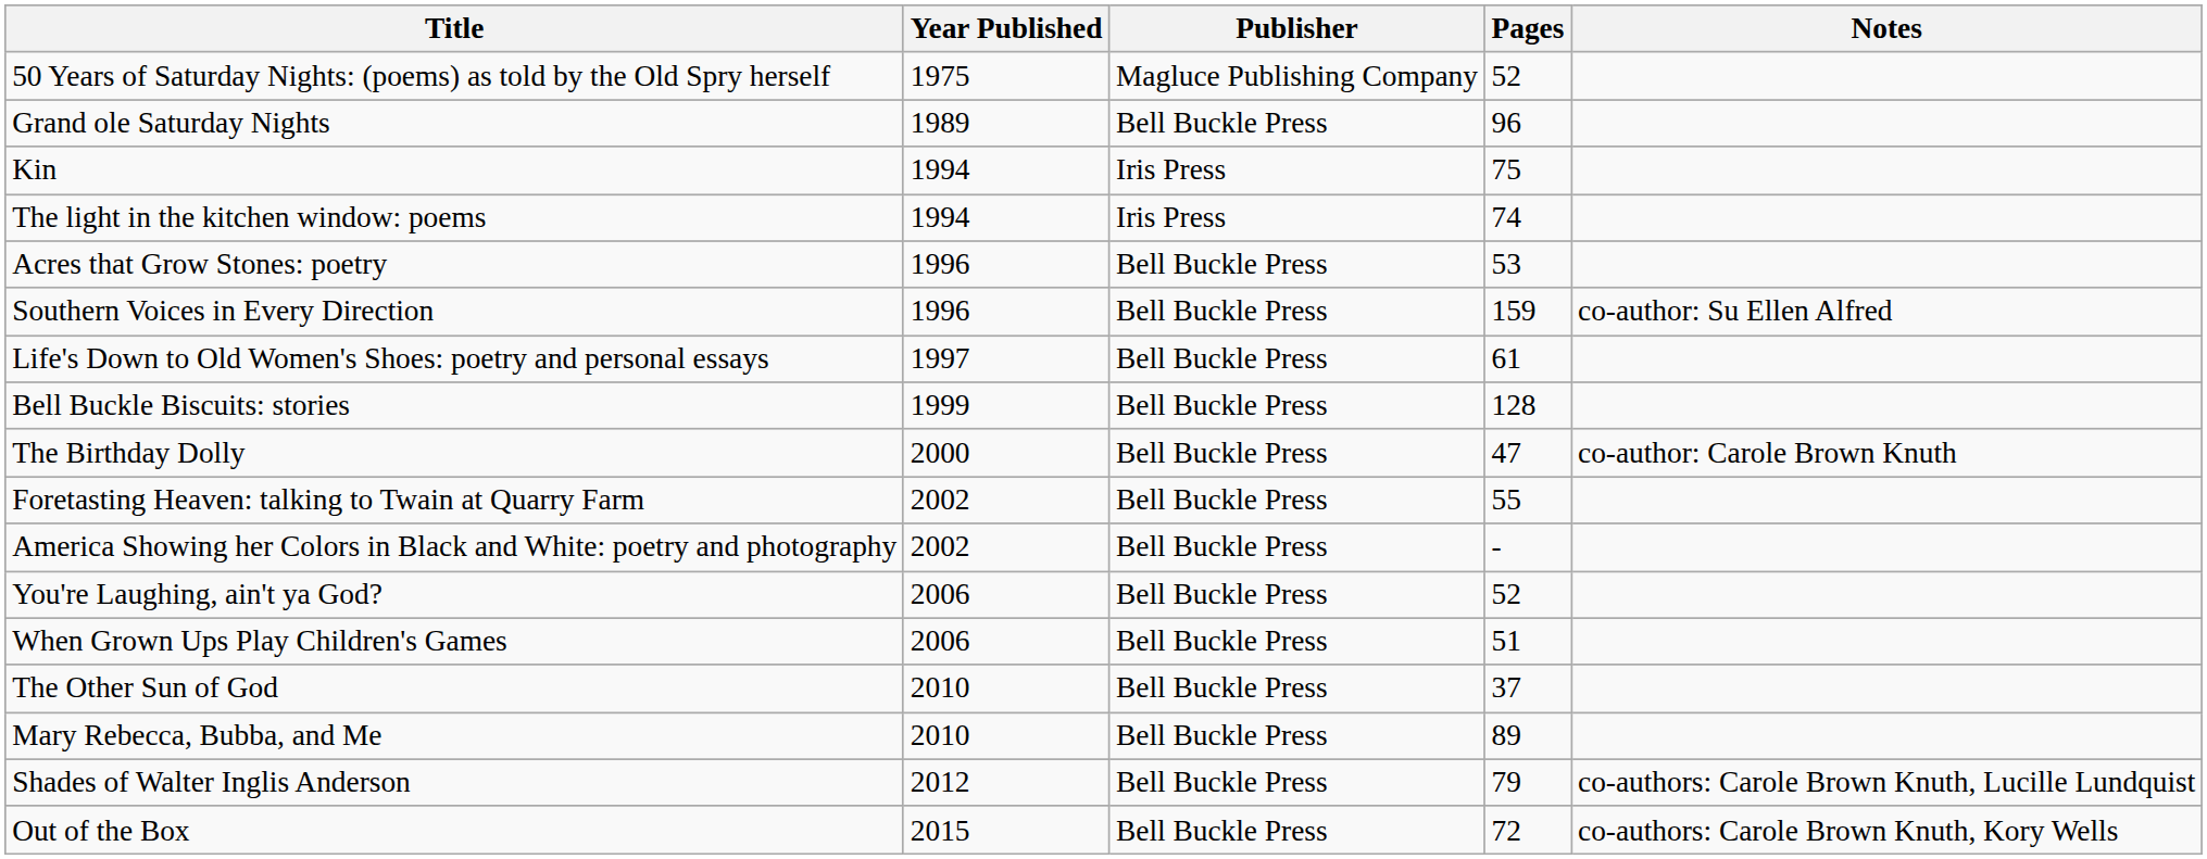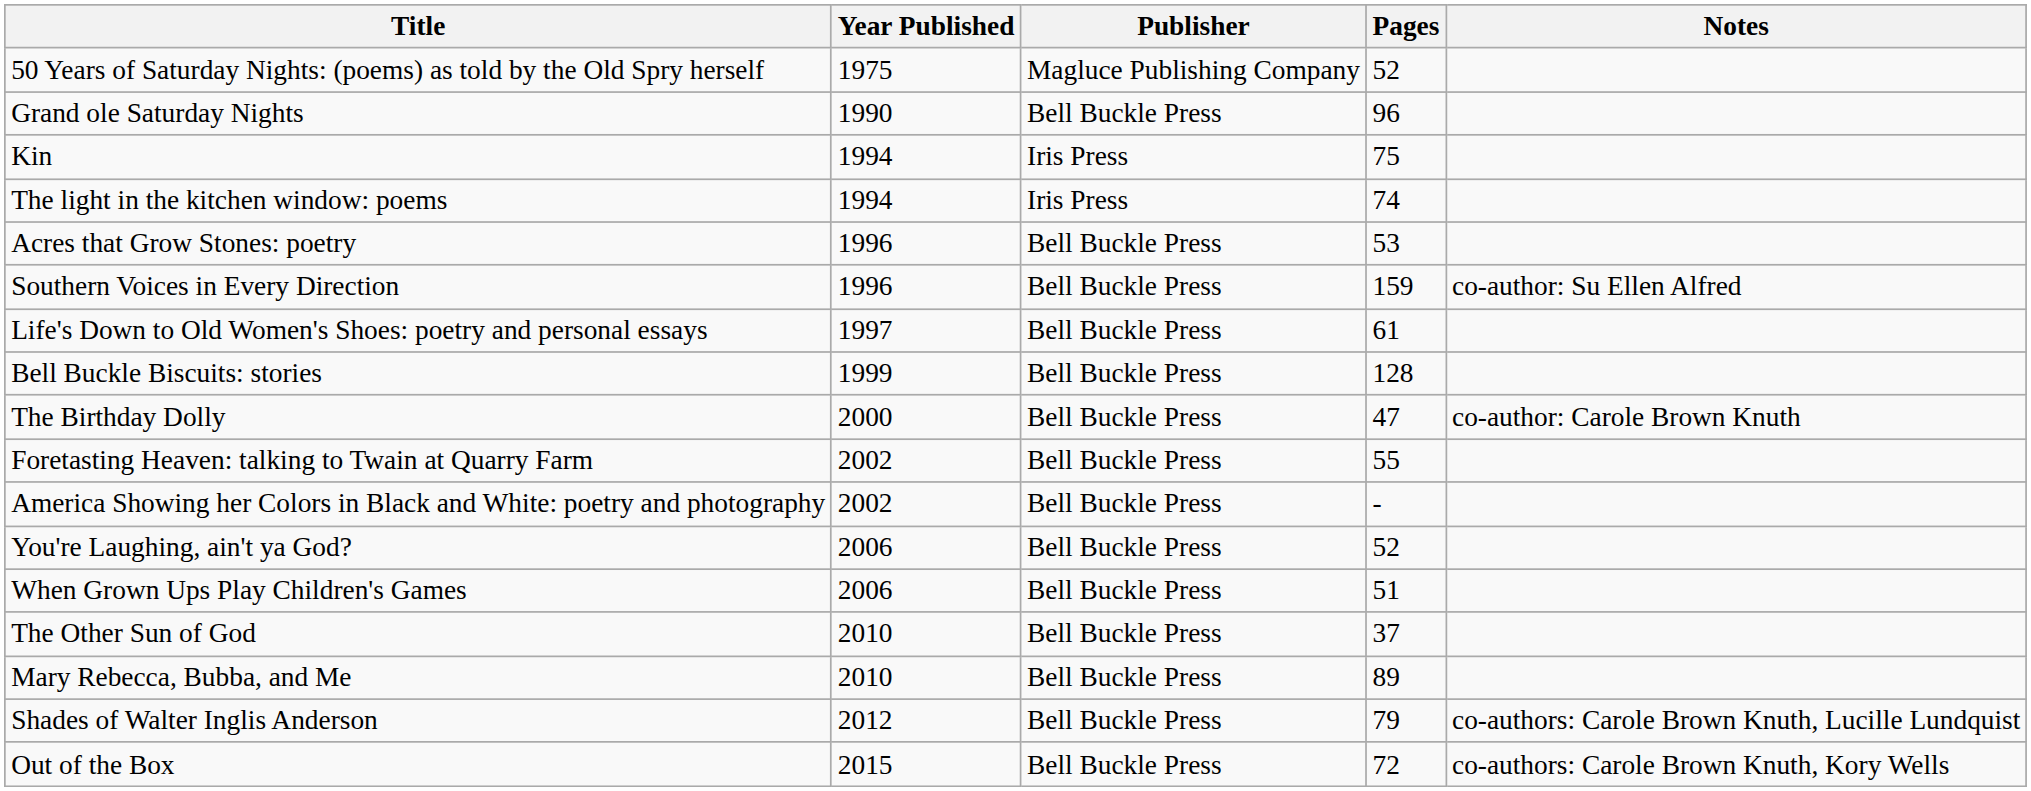 <table class="wikitable">
 <tr>
 <th>Title</th>
 <th>Year Published</th>
 <th>Publisher</th>
 <th>Pages</th>
 <th>Notes</th>
 </tr>
 <tr>
 <td>50 Years of Saturday Nights: (poems) as told by the Old Spry herself</td>
 <td>1975</td>
 <td>Magluce Publishing Company</td>
 <td>52</td>
 <td></td>
 </tr>
 <tr>
 <td>Grand ole Saturday Nights</td>
-<td>1989</td>
+<td>1990</td>
 <td>Bell Buckle Press</td>
 <td>96</td>
 <td></td>
 </tr>
 <tr>
 <td>Kin</td>
 <td>1994</td>
 <td>Iris Press</td>
 <td>75</td>
 <td></td>
 </tr>
 <tr>
 <td>The light in the kitchen window: poems</td>
 <td>1994</td>
 <td>Iris Press</td>
 <td>74</td>
 <td></td>
 </tr>
 <tr>
 <td>Acres that Grow Stones: poetry</td>
 <td>1996</td>
 <td>Bell Buckle Press</td>
 <td>53</td>
 <td></td>
 </tr>
 <tr>
 <td>Southern Voices in Every Direction</td>
 <td>1996</td>
 <td>Bell Buckle Press</td>
 <td>159</td>
 <td>co-author: Su Ellen Alfred</td>
 </tr>
 <tr>
 <td>Life's Down to Old Women's Shoes: poetry and personal essays</td>
 <td>1997</td>
 <td>Bell Buckle Press</td>
 <td>61</td>
 <td></td>
 </tr>
 <tr>
 <td>Bell Buckle Biscuits: stories</td>
 <td>1999</td>
 <td>Bell Buckle Press</td>
 <td>128</td>
 <td></td>
 </tr>
 <tr>
 <td>The Birthday Dolly</td>
 <td>2000</td>
 <td>Bell Buckle Press</td>
 <td>47</td>
 <td>co-author: Carole Brown Knuth</td>
 </tr>
 <tr>
 <td>Foretasting Heaven: talking to Twain at Quarry Farm</td>
 <td>2002</td>
 <td>Bell Buckle Press</td>
 <td>55</td>
 <td></td>
 </tr>
 <tr>
 <td>America Showing her Colors in Black and White: poetry and photography</td>
 <td>2002</td>
 <td>Bell Buckle Press</td>
 <td>-</td>
 <td></td>
 </tr>
 <tr>
 <td>You're Laughing, ain't ya God?</td>
 <td>2006</td>
 <td>Bell Buckle Press</td>
 <td>52</td>
 <td></td>
 </tr>
 <tr>
 <td>When Grown Ups Play Children's Games</td>
 <td>2006</td>
 <td>Bell Buckle Press</td>
 <td>51</td>
 <td></td>
 </tr>
 <tr>
 <td>The Other Sun of God</td>
 <td>2010</td>
 <td>Bell Buckle Press</td>
 <td>37</td>
 <td></td>
 </tr>
 <tr>
 <td>Mary Rebecca, Bubba, and Me</td>
 <td>2010</td>
 <td>Bell Buckle Press</td>
 <td>89</td>
 <td></td>
 </tr>
 <tr>
 <td>Shades of Walter Inglis Anderson</td>
 <td>2012</td>
 <td>Bell Buckle Press</td>
 <td>79</td>
 <td>co-authors: Carole Brown Knuth, Lucille Lundquist</td>
 </tr>
 <tr>
 <td>Out of the Box</td>
 <td>2015</td>
 <td>Bell Buckle Press</td>
 <td>72</td>
 <td>co-authors: Carole Brown Knuth, Kory Wells</td>
 </tr>
 </table>
